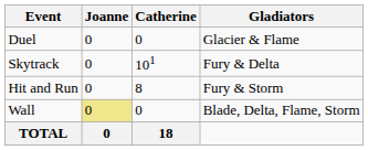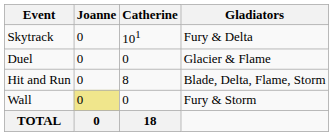 <table class="wikitable">
 <tr>
 <th>Event</th>
 <th>Joanne</th>
 <th>Catherine</th>
 <th>Gladiators</th>
 </tr>
 <tr>
+<td>Skytrack</td>
+<td>0</td>
+<td>10<sup>1</sup></td>
+<td>Fury & Delta</td>
+</tr>
+<tr>
 <td>Duel</td>
 <td>0</td>
 <td>0</td>
 <td>Glacier & Flame</td>
 </tr>
 <tr>
-<td>Skytrack</td>
-<td>0</td>
-<td>10<sup>1</sup></td>
-<td>Fury & Delta</td>
-</tr>
-<tr>
 <td>Hit and Run</td>
 <td>0</td>
 <td>8</td>
-<td>Fury & Storm</td>
+<td>Blade, Delta, Flame, Storm</td>
 </tr>
 <tr>
 <td>Wall</td>
 <td style="background: khaki;">0</td>
 <td>0</td>
-<td>Blade, Delta, Flame, Storm</td>
+<td>Fury & Storm</td>
 </tr>
 <tr>
 <th>TOTAL</th>
 <th>0</th>
 <th>18</th>
 </tr>
 </table>
